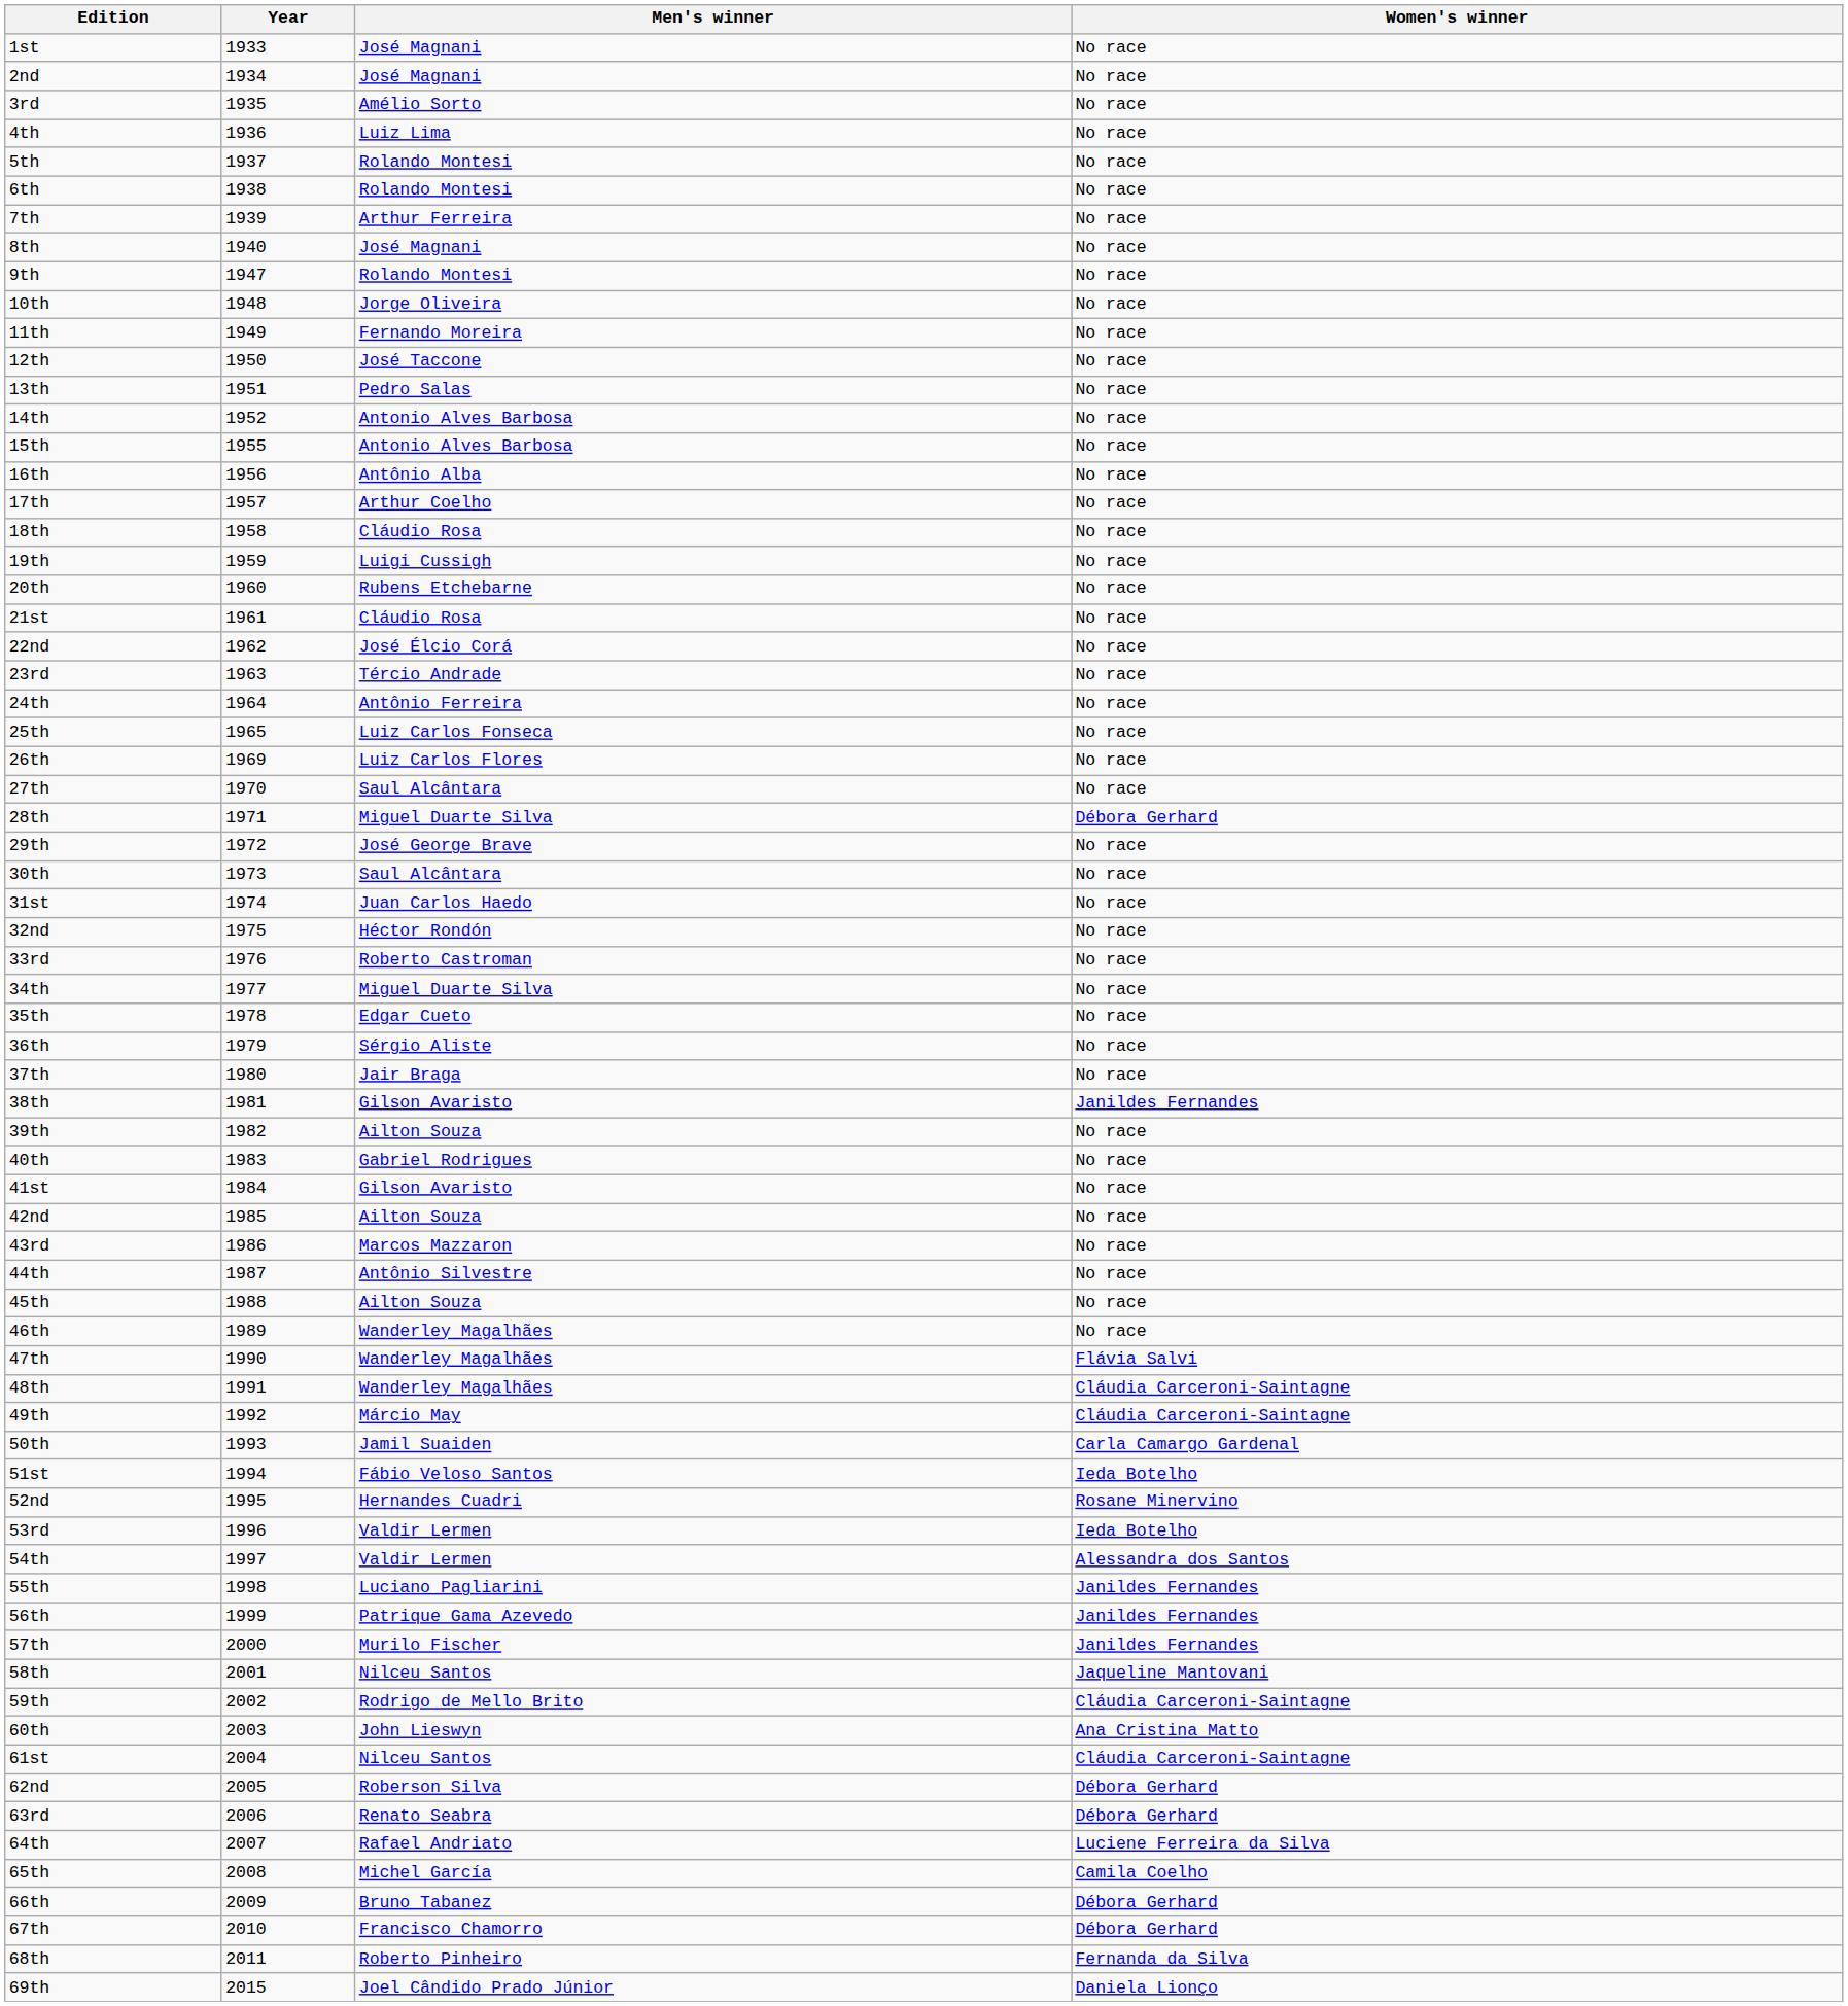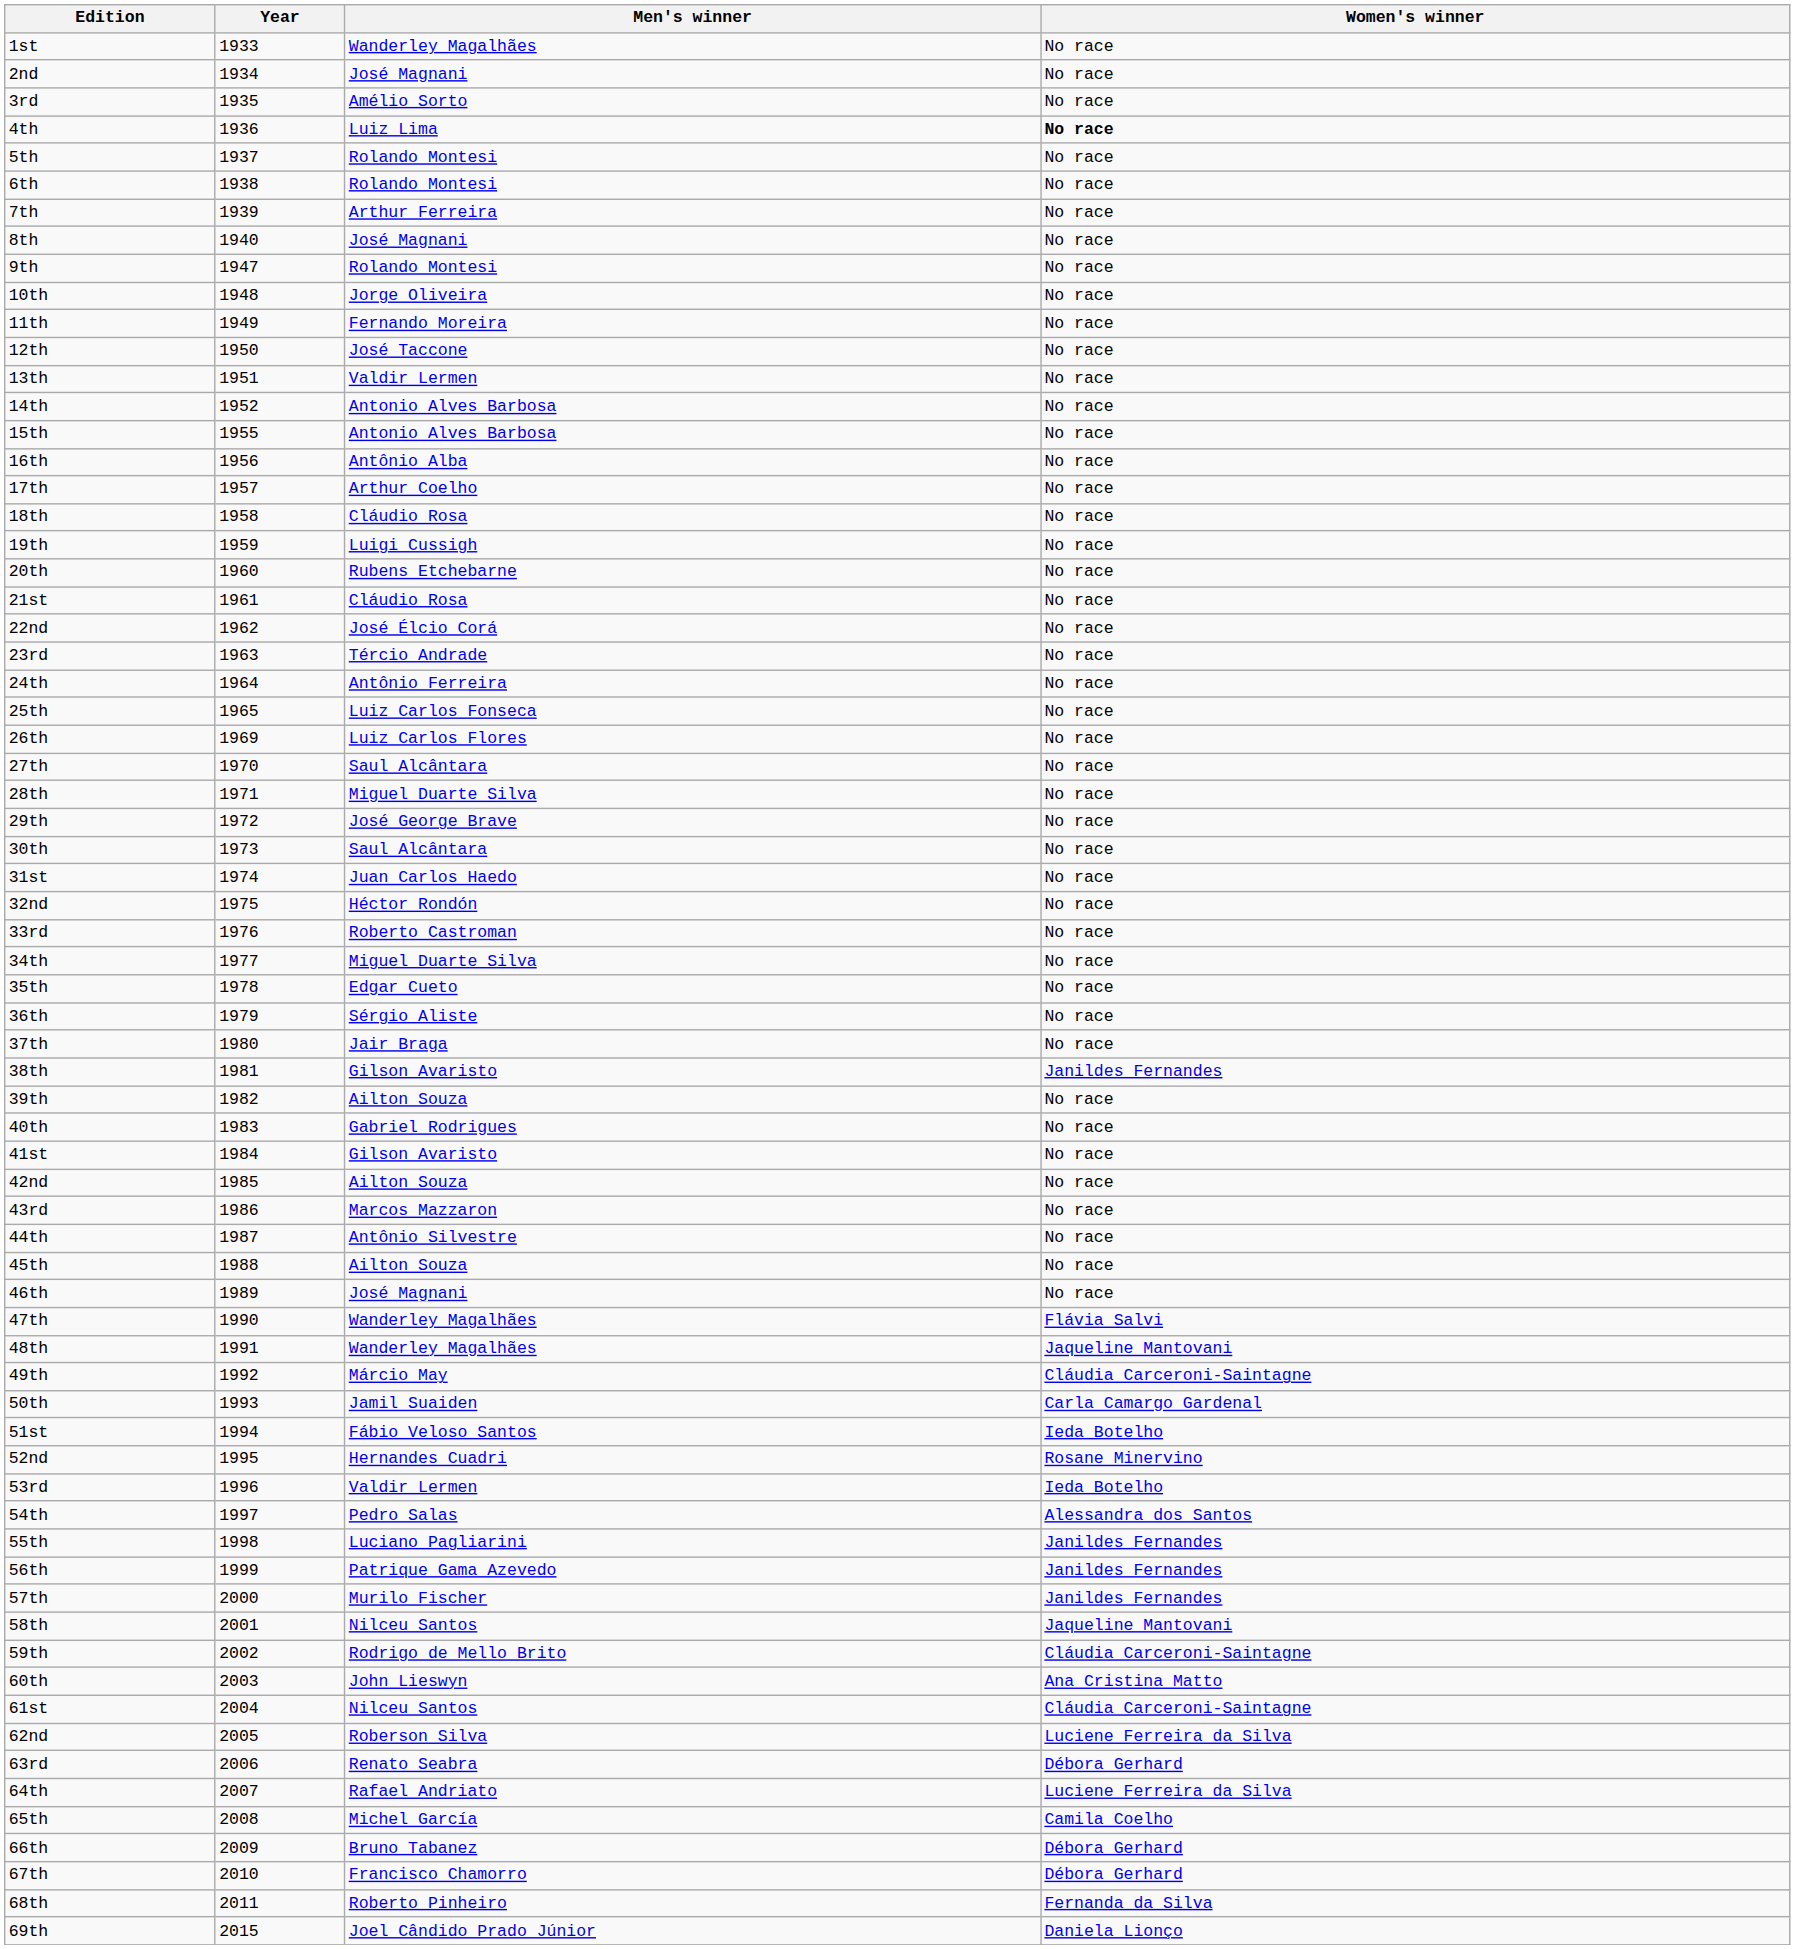 <table class="wikitable sortable" style="font-size:90%" width="80%">
 <tr>
 <th class="unsortable">Edition</th>
 <th>Year</th>
 <th>Men's winner</th>
 <th>Women's winner</th>
 </tr>
 <tr>
 <td>1st</td>
 <td>1933</td>
-<td> <a href='#'>José Magnani</a></td>
+<td> <a href='#'>Wanderley Magalhães</a></td>
 <td>No race</td>
 </tr>
 <tr>
 <td>2nd</td>
 <td>1934</td>
 <td> <a href='#'>José Magnani</a></td>
 <td>No race</td>
 </tr>
 <tr>
 <td>3rd</td>
 <td>1935</td>
 <td> <a href='#'>Amélio Sorto</a></td>
 <td>No race</td>
 </tr>
 <tr>
 <td>4th</td>
 <td>1936</td>
 <td> <a href='#'>Luiz Lima</a></td>
-<td>No race</td>
+<td><strong>No race</strong></td>
 </tr>
 <tr>
 <td>5th</td>
 <td>1937</td>
 <td> <a href='#'>Rolando Montesi</a></td>
 <td>No race</td>
 </tr>
 <tr>
 <td>6th</td>
 <td>1938</td>
 <td> <a href='#'>Rolando Montesi</a></td>
 <td>No race</td>
 </tr>
 <tr>
 <td>7th</td>
 <td>1939</td>
 <td> <a href='#'>Arthur Ferreira</a></td>
 <td>No race</td>
 </tr>
 <tr>
 <td>8th</td>
 <td>1940</td>
 <td> <a href='#'>José Magnani</a></td>
 <td>No race</td>
 </tr>
 <tr>
 <td>9th</td>
 <td>1947</td>
 <td> <a href='#'>Rolando Montesi</a></td>
 <td>No race</td>
 </tr>
 <tr>
 <td>10th</td>
 <td>1948</td>
 <td> <a href='#'>Jorge Oliveira</a></td>
 <td>No race</td>
 </tr>
 <tr>
 <td>11th</td>
 <td>1949</td>
 <td> <a href='#'>Fernando Moreira</a></td>
 <td>No race</td>
 </tr>
 <tr>
 <td>12th</td>
 <td>1950</td>
 <td> <a href='#'>José Taccone</a></td>
 <td>No race</td>
 </tr>
 <tr>
 <td>13th</td>
 <td>1951</td>
-<td> <a href='#'>Pedro Salas</a></td>
+<td> <a href='#'>Valdir Lermen</a></td>
 <td>No race</td>
 </tr>
 <tr>
 <td>14th</td>
 <td>1952</td>
 <td> <a href='#'>Antonio Alves Barbosa</a></td>
 <td>No race</td>
 </tr>
 <tr>
 <td>15th</td>
 <td>1955</td>
 <td> <a href='#'>Antonio Alves Barbosa</a></td>
 <td>No race</td>
 </tr>
 <tr>
 <td>16th</td>
 <td>1956</td>
 <td> <a href='#'>Antônio Alba</a></td>
 <td>No race</td>
 </tr>
 <tr>
 <td>17th</td>
 <td>1957</td>
 <td> <a href='#'>Arthur Coelho</a></td>
 <td>No race</td>
 </tr>
 <tr>
 <td>18th</td>
 <td>1958</td>
 <td> <a href='#'>Cláudio Rosa</a></td>
 <td>No race</td>
 </tr>
 <tr>
 <td>19th</td>
 <td>1959</td>
 <td> <a href='#'>Luigi Cussigh</a></td>
 <td>No race</td>
 </tr>
 <tr>
 <td>20th</td>
 <td>1960</td>
 <td> <a href='#'>Rubens Etchebarne</a></td>
 <td>No race</td>
 </tr>
 <tr>
 <td>21st</td>
 <td>1961</td>
 <td> <a href='#'>Cláudio Rosa</a></td>
 <td>No race</td>
 </tr>
 <tr>
 <td>22nd</td>
 <td>1962</td>
 <td> <a href='#'>José Élcio Corá</a></td>
 <td>No race</td>
 </tr>
 <tr>
 <td>23rd</td>
 <td>1963</td>
 <td> <a href='#'>Tércio Andrade</a></td>
 <td>No race</td>
 </tr>
 <tr>
 <td>24th</td>
 <td>1964</td>
 <td> <a href='#'>Antônio Ferreira</a></td>
 <td>No race</td>
 </tr>
 <tr>
 <td>25th</td>
 <td>1965</td>
 <td> <a href='#'>Luiz Carlos Fonseca</a></td>
 <td>No race</td>
 </tr>
 <tr>
 <td>26th</td>
 <td>1969</td>
 <td> <a href='#'>Luiz Carlos Flores</a></td>
 <td>No race</td>
 </tr>
 <tr>
 <td>27th</td>
 <td>1970</td>
 <td> <a href='#'>Saul Alcântara</a></td>
 <td>No race</td>
 </tr>
 <tr>
 <td>28th</td>
 <td>1971</td>
 <td> <a href='#'>Miguel Duarte Silva</a></td>
-<td> <a href='#'>Débora Gerhard</a></td>
+<td>No race</td>
 </tr>
 <tr>
 <td>29th</td>
 <td>1972</td>
 <td> <a href='#'>José George Brave</a></td>
 <td>No race</td>
 </tr>
 <tr>
 <td>30th</td>
 <td>1973</td>
 <td> <a href='#'>Saul Alcântara</a></td>
 <td>No race</td>
 </tr>
 <tr>
 <td>31st</td>
 <td>1974</td>
 <td> <a href='#'>Juan Carlos Haedo</a></td>
 <td>No race</td>
 </tr>
 <tr>
 <td>32nd</td>
 <td>1975</td>
 <td> <a href='#'>Héctor Rondón</a></td>
 <td>No race</td>
 </tr>
 <tr>
 <td>33rd</td>
 <td>1976</td>
 <td> <a href='#'>Roberto Castroman</a></td>
 <td>No race</td>
 </tr>
 <tr>
 <td>34th</td>
 <td>1977</td>
 <td> <a href='#'>Miguel Duarte Silva</a></td>
 <td>No race</td>
 </tr>
 <tr>
 <td>35th</td>
 <td>1978</td>
 <td> <a href='#'>Edgar Cueto</a></td>
 <td>No race</td>
 </tr>
 <tr>
 <td>36th</td>
 <td>1979</td>
 <td> <a href='#'>Sérgio Aliste</a></td>
 <td>No race</td>
 </tr>
 <tr>
 <td>37th</td>
 <td>1980</td>
 <td> <a href='#'>Jair Braga</a></td>
 <td>No race</td>
 </tr>
 <tr>
 <td>38th</td>
 <td>1981</td>
 <td> <a href='#'>Gilson Avaristo</a></td>
 <td> <a href='#'>Janildes Fernandes</a></td>
 </tr>
 <tr>
 <td>39th</td>
 <td>1982</td>
 <td> <a href='#'>Ailton Souza</a></td>
 <td>No race</td>
 </tr>
 <tr>
 <td>40th</td>
 <td>1983</td>
 <td> <a href='#'>Gabriel Rodrigues</a></td>
 <td>No race</td>
 </tr>
 <tr>
 <td>41st</td>
 <td>1984</td>
 <td> <a href='#'>Gilson Avaristo</a></td>
 <td>No race</td>
 </tr>
 <tr>
 <td>42nd</td>
 <td>1985</td>
 <td> <a href='#'>Ailton Souza</a></td>
 <td>No race</td>
 </tr>
 <tr>
 <td>43rd</td>
 <td>1986</td>
 <td> <a href='#'>Marcos Mazzaron</a></td>
 <td>No race</td>
 </tr>
 <tr>
 <td>44th</td>
 <td>1987</td>
 <td> <a href='#'>Antônio Silvestre</a></td>
 <td>No race</td>
 </tr>
 <tr>
 <td>45th</td>
 <td>1988</td>
 <td> <a href='#'>Ailton Souza</a></td>
 <td>No race</td>
 </tr>
 <tr>
 <td>46th</td>
 <td>1989</td>
-<td> <a href='#'>Wanderley Magalhães</a></td>
+<td> <a href='#'>José Magnani</a></td>
 <td>No race</td>
 </tr>
 <tr>
 <td>47th</td>
 <td>1990</td>
 <td> <a href='#'>Wanderley Magalhães</a></td>
 <td> <a href='#'>Flávia Salvi</a></td>
 </tr>
 <tr>
 <td>48th</td>
 <td>1991</td>
 <td> <a href='#'>Wanderley Magalhães</a></td>
-<td> <a href='#'>Cláudia Carceroni-Saintagne</a></td>
+<td> <a href='#'>Jaqueline Mantovani</a></td>
 </tr>
 <tr>
 <td>49th</td>
 <td>1992</td>
 <td> <a href='#'>Márcio May</a></td>
 <td> <a href='#'>Cláudia Carceroni-Saintagne</a></td>
 </tr>
 <tr>
 <td>50th</td>
 <td>1993</td>
 <td> <a href='#'>Jamil Suaiden</a></td>
 <td> <a href='#'>Carla Camargo Gardenal</a></td>
 </tr>
 <tr>
 <td>51st</td>
 <td>1994</td>
 <td> <a href='#'>Fábio Veloso Santos</a></td>
 <td> <a href='#'>Ieda Botelho</a></td>
 </tr>
 <tr>
 <td>52nd</td>
 <td>1995</td>
 <td> <a href='#'>Hernandes Cuadri</a></td>
 <td> <a href='#'>Rosane Minervino</a></td>
 </tr>
 <tr>
 <td>53rd</td>
 <td>1996</td>
 <td> <a href='#'>Valdir Lermen</a></td>
 <td> <a href='#'>Ieda Botelho</a></td>
 </tr>
 <tr>
 <td>54th</td>
 <td>1997</td>
-<td> <a href='#'>Valdir Lermen</a></td>
+<td> <a href='#'>Pedro Salas</a></td>
 <td> <a href='#'>Alessandra dos Santos</a></td>
 </tr>
 <tr>
 <td>55th</td>
 <td>1998</td>
 <td> <a href='#'>Luciano Pagliarini</a></td>
 <td> <a href='#'>Janildes Fernandes</a></td>
 </tr>
 <tr>
 <td>56th</td>
 <td>1999</td>
 <td> <a href='#'>Patrique Gama Azevedo</a></td>
 <td> <a href='#'>Janildes Fernandes</a></td>
 </tr>
 <tr>
 <td>57th</td>
 <td>2000</td>
 <td> <a href='#'>Murilo Fischer</a></td>
 <td> <a href='#'>Janildes Fernandes</a></td>
 </tr>
 <tr>
 <td>58th</td>
 <td>2001</td>
 <td> <a href='#'>Nilceu Santos</a></td>
 <td> <a href='#'>Jaqueline Mantovani</a></td>
 </tr>
 <tr>
 <td>59th</td>
 <td>2002</td>
 <td> <a href='#'>Rodrigo de Mello Brito</a></td>
 <td> <a href='#'>Cláudia Carceroni-Saintagne</a></td>
 </tr>
 <tr>
 <td>60th</td>
 <td>2003</td>
 <td> <a href='#'>John Lieswyn</a></td>
 <td> <a href='#'>Ana Cristina Matto</a></td>
 </tr>
 <tr>
 <td>61st</td>
 <td>2004</td>
 <td> <a href='#'>Nilceu Santos</a></td>
 <td> <a href='#'>Cláudia Carceroni-Saintagne</a></td>
 </tr>
 <tr>
 <td>62nd</td>
 <td>2005</td>
 <td> <a href='#'>Roberson Silva</a></td>
-<td> <a href='#'>Débora Gerhard</a></td>
+<td> <a href='#'>Luciene Ferreira da Silva</a></td>
 </tr>
 <tr>
 <td>63rd</td>
 <td>2006</td>
 <td> <a href='#'>Renato Seabra</a></td>
 <td> <a href='#'>Débora Gerhard</a></td>
 </tr>
 <tr>
 <td>64th</td>
 <td>2007</td>
 <td> <a href='#'>Rafael Andriato</a></td>
 <td> <a href='#'>Luciene Ferreira da Silva</a></td>
 </tr>
 <tr>
 <td>65th</td>
 <td>2008</td>
 <td> <a href='#'>Michel García</a></td>
 <td> <a href='#'>Camila Coelho</a></td>
 </tr>
 <tr>
 <td>66th</td>
 <td>2009</td>
 <td> <a href='#'>Bruno Tabanez</a></td>
 <td> <a href='#'>Débora Gerhard</a></td>
 </tr>
 <tr>
 <td>67th</td>
 <td>2010</td>
 <td> <a href='#'>Francisco Chamorro</a></td>
 <td> <a href='#'>Débora Gerhard</a></td>
 </tr>
 <tr>
 <td>68th</td>
 <td>2011</td>
 <td> <a href='#'>Roberto Pinheiro</a></td>
 <td> <a href='#'>Fernanda da Silva</a></td>
 </tr>
 <tr>
 <td>69th</td>
 <td>2015</td>
 <td> <a href='#'>Joel Cândido Prado Júnior</a></td>
 <td> <a href='#'>Daniela Lionço</a></td>
 </tr>
 </table>
